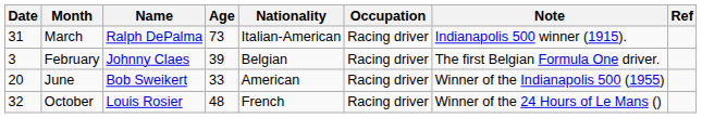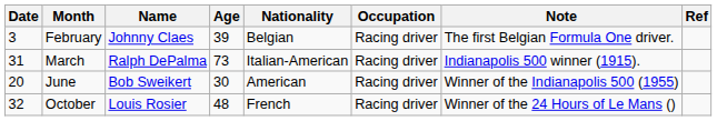 <table class="wikitable" style="font-size:85%;">
 <tr>
 <th>Date</th>
 <th>Month</th>
 <th>Name</th>
 <th>Age</th>
 <th>Nationality</th>
 <th>Occupation</th>
 <th>Note</th>
 <th>Ref</th>
 </tr>
 <tr>
+<td>3</td>
+<td>February</td>
+<td><a href='#'>Johnny Claes</a></td>
+<td>39</td>
+<td>Belgian</td>
+<td>Racing driver</td>
+<td>The first Belgian <a href='#'>Formula One</a> driver.</td>
+<td></td>
+</tr>
+<tr>
 <td>31</td>
 <td>March</td>
 <td><a href='#'>Ralph DePalma</a></td>
 <td>73</td>
 <td>Italian-American</td>
 <td>Racing driver</td>
 <td><a href='#'>Indianapolis 500</a> winner (<a href='#'>1915</a>).</td>
 <td></td>
 </tr>
 <tr>
-<td>3</td>
-<td>February</td>
-<td><a href='#'>Johnny Claes</a></td>
-<td>39</td>
-<td>Belgian</td>
-<td>Racing driver</td>
-<td>The first Belgian <a href='#'>Formula One</a> driver.</td>
-<td></td>
-</tr>
-<tr>
 <td>20</td>
 <td>June</td>
 <td><a href='#'>Bob Sweikert</a></td>
-<td>33</td>
+<td>30</td>
 <td>American</td>
 <td>Racing driver</td>
 <td>Winner of the <a href='#'>Indianapolis 500</a> (<a href='#'>1955</a>)</td>
 <td></td>
 </tr>
 <tr>
 <td>32</td>
 <td>October</td>
 <td><a href='#'>Louis Rosier</a></td>
 <td>48</td>
 <td>French</td>
 <td>Racing driver</td>
 <td>Winner of the <a href='#'>24 Hours of Le Mans</a> ()</td>
 <td></td>
 </tr>
 </table>
